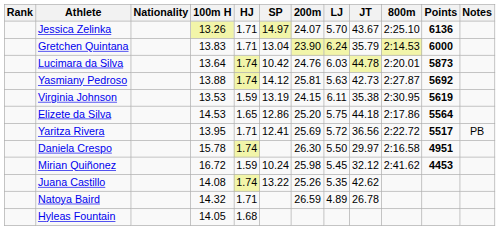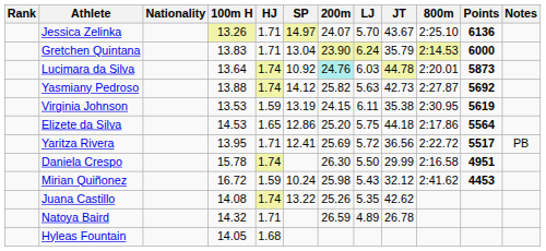 <table class="wikitable sortable" style=" text-align:center;">
 <tr>
 <th>Rank</th>
 <th>Athlete</th>
 <th>Nationality</th>
 <th>100m H</th>
 <th>HJ</th>
 <th>SP</th>
 <th>200m</th>
 <th>LJ</th>
 <th>JT</th>
 <th>800m</th>
 <th>Points</th>
 <th>Notes</th>
 </tr>
 <tr>
 <td></td>
 <td align=left><a href='#'>Jessica Zelinka</a></td>
 <td align=left></td>
 <td bgcolor=#F2F5A9>13.26</td>
 <td>1.71</td>
 <td bgcolor=#F2F5A9>14.97</td>
 <td>24.07</td>
 <td>5.70</td>
 <td>43.67</td>
 <td>2:25.10</td>
 <td><strong>6136</strong></td>
 <td></td>
 </tr>
 <tr>
 <td></td>
 <td align=left><a href='#'>Gretchen Quintana</a></td>
 <td align=left></td>
 <td>13.83</td>
 <td>1.71</td>
 <td>13.04</td>
 <td bgcolor=#F2F5A9>23.90</td>
 <td bgcolor=#F2F5A9>6.24</td>
 <td>35.79</td>
 <td bgcolor=#F2F5A9>2:14.53</td>
 <td><strong>6000</strong></td>
 <td></td>
 </tr>
 <tr>
 <td></td>
 <td align=left><a href='#'>Lucimara da Silva</a></td>
 <td align=left></td>
 <td>13.64</td>
 <td bgcolor=#F2F5A9>1.74</td>
-<td>10.42</td>
-<td>24.76</td>
+<td>10.92</td>
+<td style="background: paleturquoise;">24.76</td>
 <td>6.03</td>
 <td bgcolor=#F2F5A9>44.78</td>
 <td>2:20.01</td>
 <td><strong>5873</strong></td>
 <td></td>
 </tr>
 <tr>
 <td></td>
 <td align=left><a href='#'>Yasmiany Pedroso</a></td>
 <td align=left></td>
 <td>13.88</td>
 <td bgcolor=#F2F5A9>1.74</td>
 <td>14.12</td>
-<td>25.81</td>
+<td>25.82</td>
 <td>5.63</td>
 <td>42.73</td>
 <td>2:27.87</td>
 <td><strong>5692</strong></td>
 <td></td>
 </tr>
 <tr>
 <td></td>
 <td align=left><a href='#'>Virginia Johnson</a></td>
 <td align=left></td>
 <td>13.53</td>
 <td>1.59</td>
 <td>13.19</td>
 <td>24.15</td>
 <td>6.11</td>
 <td>35.38</td>
 <td>2:30.95</td>
 <td><strong>5619</strong></td>
 <td></td>
 </tr>
 <tr>
 <td></td>
 <td align=left><a href='#'>Elizete da Silva</a></td>
 <td align=left></td>
 <td>14.53</td>
 <td>1.65</td>
 <td>12.86</td>
 <td>25.20</td>
 <td>5.75</td>
 <td>44.18</td>
 <td>2:17.86</td>
 <td><strong>5564</strong></td>
 <td></td>
 </tr>
 <tr>
 <td></td>
 <td align=left><a href='#'>Yaritza Rivera</a></td>
 <td align=left></td>
 <td>13.95</td>
 <td>1.71</td>
 <td>12.41</td>
 <td>25.69</td>
 <td>5.72</td>
 <td>36.56</td>
 <td>2:22.72</td>
 <td><strong>5517</strong></td>
 <td>PB</td>
 </tr>
 <tr>
 <td></td>
 <td align=left><a href='#'>Daniela Crespo</a></td>
 <td align=left></td>
 <td>15.78</td>
 <td bgcolor=#F2F5A9>1.74</td>
 <td></td>
 <td>26.30</td>
 <td>5.50</td>
-<td>29.97</td>
+<td>29.99</td>
 <td>2:16.58</td>
 <td><strong>4951</strong></td>
 <td></td>
 </tr>
 <tr>
 <td></td>
 <td align=left><a href='#'>Mirian Quiñonez</a></td>
 <td align=left></td>
 <td>16.72</td>
 <td>1.59</td>
 <td>10.24</td>
 <td>25.98</td>
-<td>5.45</td>
+<td>5.43</td>
 <td>32.12</td>
 <td>2:41.62</td>
 <td><strong>4453</strong></td>
 <td></td>
 </tr>
 <tr>
 <td></td>
 <td align=left><a href='#'>Juana Castillo</a></td>
 <td align=left></td>
 <td>14.08</td>
 <td bgcolor=#F2F5A9>1.74</td>
 <td>13.22</td>
 <td>25.26</td>
 <td>5.35</td>
 <td>42.62</td>
 <td></td>
 <td><strong></strong></td>
 <td></td>
 </tr>
 <tr>
 <td></td>
 <td align=left><a href='#'>Natoya Baird</a></td>
 <td align=left></td>
 <td>14.32</td>
 <td>1.71</td>
 <td></td>
 <td>26.59</td>
 <td>4.89</td>
 <td>26.78</td>
 <td></td>
 <td><strong></strong></td>
 <td></td>
 </tr>
 <tr>
 <td></td>
 <td align=left><a href='#'>Hyleas Fountain</a></td>
 <td align=left></td>
 <td>14.05</td>
 <td>1.68</td>
 <td></td>
 <td></td>
 <td></td>
 <td></td>
 <td></td>
 <td><strong></strong></td>
 <td></td>
 </tr>
 </table>
